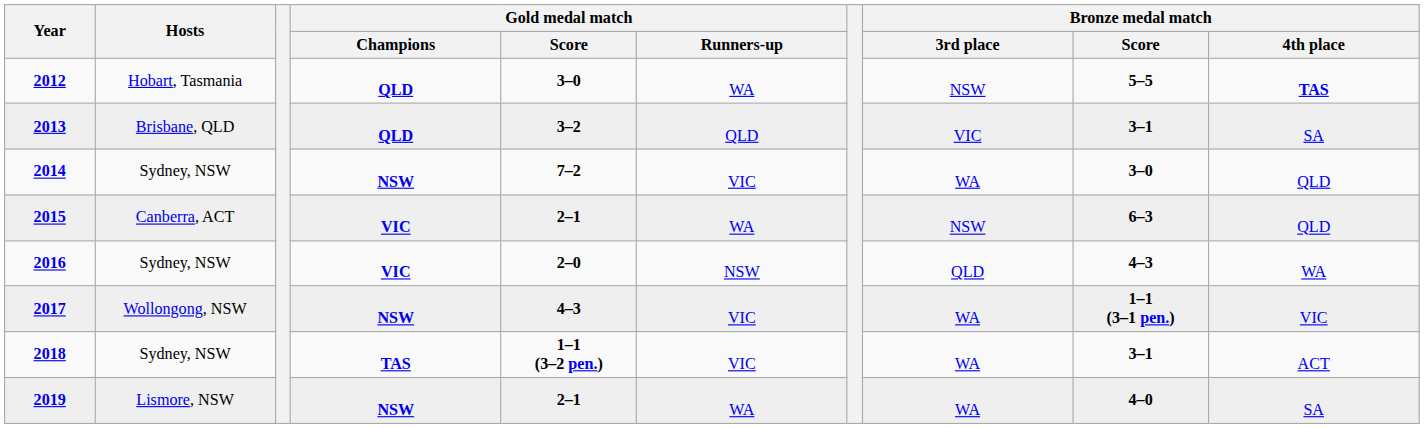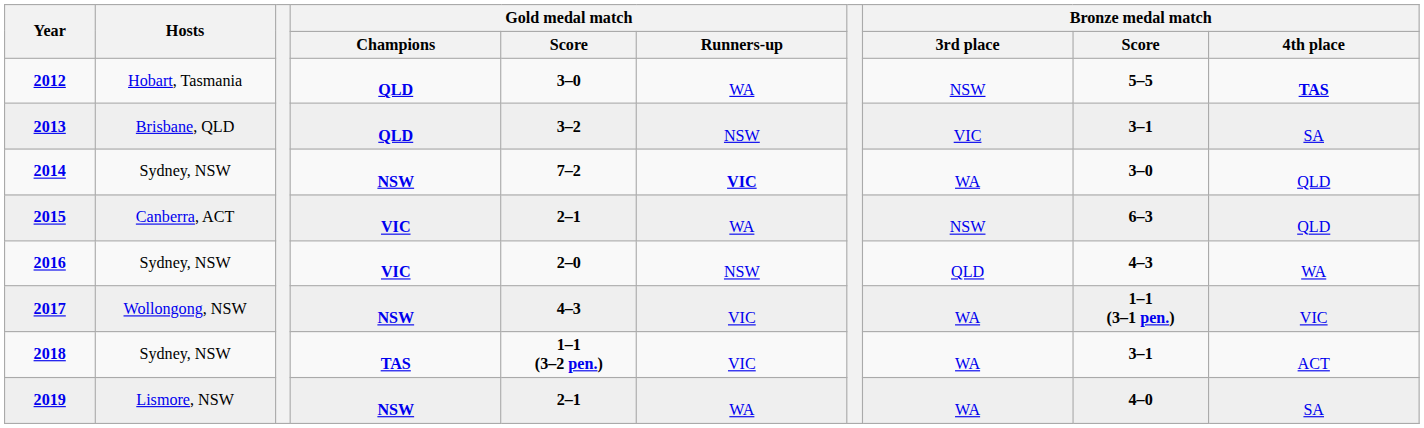 <table class="wikitable" style="font-size:90%; width: 100%; text-align: center;">
 <tr bgcolor=#efefef>
 <th rowspan=2 width=6%>Year</th>
 <th rowspan=2 width=12%>Hosts</th>
 <th width=1% rowspan=20 bgcolor=ffffff></th>
 <th colspan=3>Gold medal match</th>
 <th width=1% rowspan=20 bgcolor=ffffff></th>
 <th colspan=3>Bronze medal match</th>
 </tr>
 <tr bgcolor=#efefef>
 <th width=14%>Champions</th>
 <th width=9%>Score</th>
 <th width=14%>Runners-up</th>
 <th width=14%>3rd place</th>
 <th width=9%>Score</th>
 <th width=14%>4th place</th>
 </tr>
 <tr>
 <td><strong><a href='#'>2012</a></strong></td>
 <td><a href='#'>Hobart</a>, Tasmania</td>
 <td><strong><br><a href='#'>QLD</a></strong></td>
 <td><strong>3–0</strong></td>
 <td><br><a href='#'>WA</a></td>
 <td><br><a href='#'>NSW</a></td>
 <td><strong>5–5</strong></td>
 <td><strong><br><a href='#'>TAS</a></strong></td>
 </tr>
 <tr bgcolor=#efefef>
 <td><strong><a href='#'>2013</a></strong></td>
 <td><a href='#'>Brisbane</a>, QLD</td>
 <td><strong><br><a href='#'>QLD</a></strong></td>
 <td><strong>3–2</strong></td>
-<td><br><a href='#'>QLD</a></td>
+<td><br><a href='#'>NSW</a></td>
 <td><br><a href='#'>VIC</a></td>
 <td><strong>3–1</strong></td>
 <td><br><a href='#'>SA</a></td>
 </tr>
 <tr>
 <td><strong><a href='#'>2014</a></strong></td>
 <td>Sydney, NSW</td>
 <td><strong><br><a href='#'>NSW</a></strong></td>
 <td><strong>7–2</strong></td>
-<td><br><a href='#'>VIC</a></td>
+<td><strong><br><a href='#'>VIC</a></strong></td>
 <td><br><a href='#'>WA</a></td>
 <td><strong>3–0</strong></td>
 <td><br><a href='#'>QLD</a></td>
 </tr>
 <tr bgcolor=#efefef>
 <td><strong><a href='#'>2015</a></strong></td>
 <td><a href='#'>Canberra</a>, ACT</td>
 <td><strong><br><a href='#'>VIC</a></strong></td>
 <td><strong>2–1</strong></td>
 <td><br><a href='#'>WA</a></td>
 <td><br><a href='#'>NSW</a></td>
 <td><strong>6–3</strong></td>
 <td><br><a href='#'>QLD</a></td>
 </tr>
 <tr>
 <td><strong><a href='#'>2016</a></strong></td>
 <td>Sydney, NSW</td>
 <td><strong><br><a href='#'>VIC</a></strong></td>
 <td><strong>2–0</strong></td>
 <td><br><a href='#'>NSW</a></td>
 <td><br><a href='#'>QLD</a></td>
 <td><strong>4–3</strong></td>
 <td><br><a href='#'>WA</a></td>
 </tr>
 <tr bgcolor=#efefef>
 <td><strong><a href='#'>2017</a></strong></td>
 <td><a href='#'>Wollongong</a>, NSW</td>
 <td><strong><br><a href='#'>NSW</a></strong></td>
 <td><strong>4–3</strong></td>
 <td><br><a href='#'>VIC</a></td>
 <td><br><a href='#'>WA</a></td>
 <td><strong>1–1</strong><br><strong>(3–1 <a href='#'>pen.</a>)</strong></td>
 <td><br><a href='#'>VIC</a></td>
 </tr>
 <tr>
 <td><strong><a href='#'>2018</a></strong></td>
 <td>Sydney, NSW</td>
 <td><strong><br><a href='#'>TAS</a></strong></td>
 <td><strong>1–1</strong><br><strong>(3–2 <a href='#'>pen.</a>)</strong></td>
 <td><br><a href='#'>VIC</a></td>
 <td><br><a href='#'>WA</a></td>
 <td><strong>3–1</strong></td>
 <td><br><a href='#'>ACT</a></td>
 </tr>
 <tr bgcolor=#efefef>
 <td><strong><a href='#'>2019</a></strong></td>
 <td><a href='#'>Lismore</a>, NSW</td>
 <td><strong><br><a href='#'>NSW</a></strong></td>
 <td><strong>2–1</strong></td>
 <td><br><a href='#'>WA</a></td>
 <td><br><a href='#'>WA</a></td>
 <td><strong>4–0</strong></td>
 <td><br><a href='#'>SA</a></td>
 </tr>
 </table>
